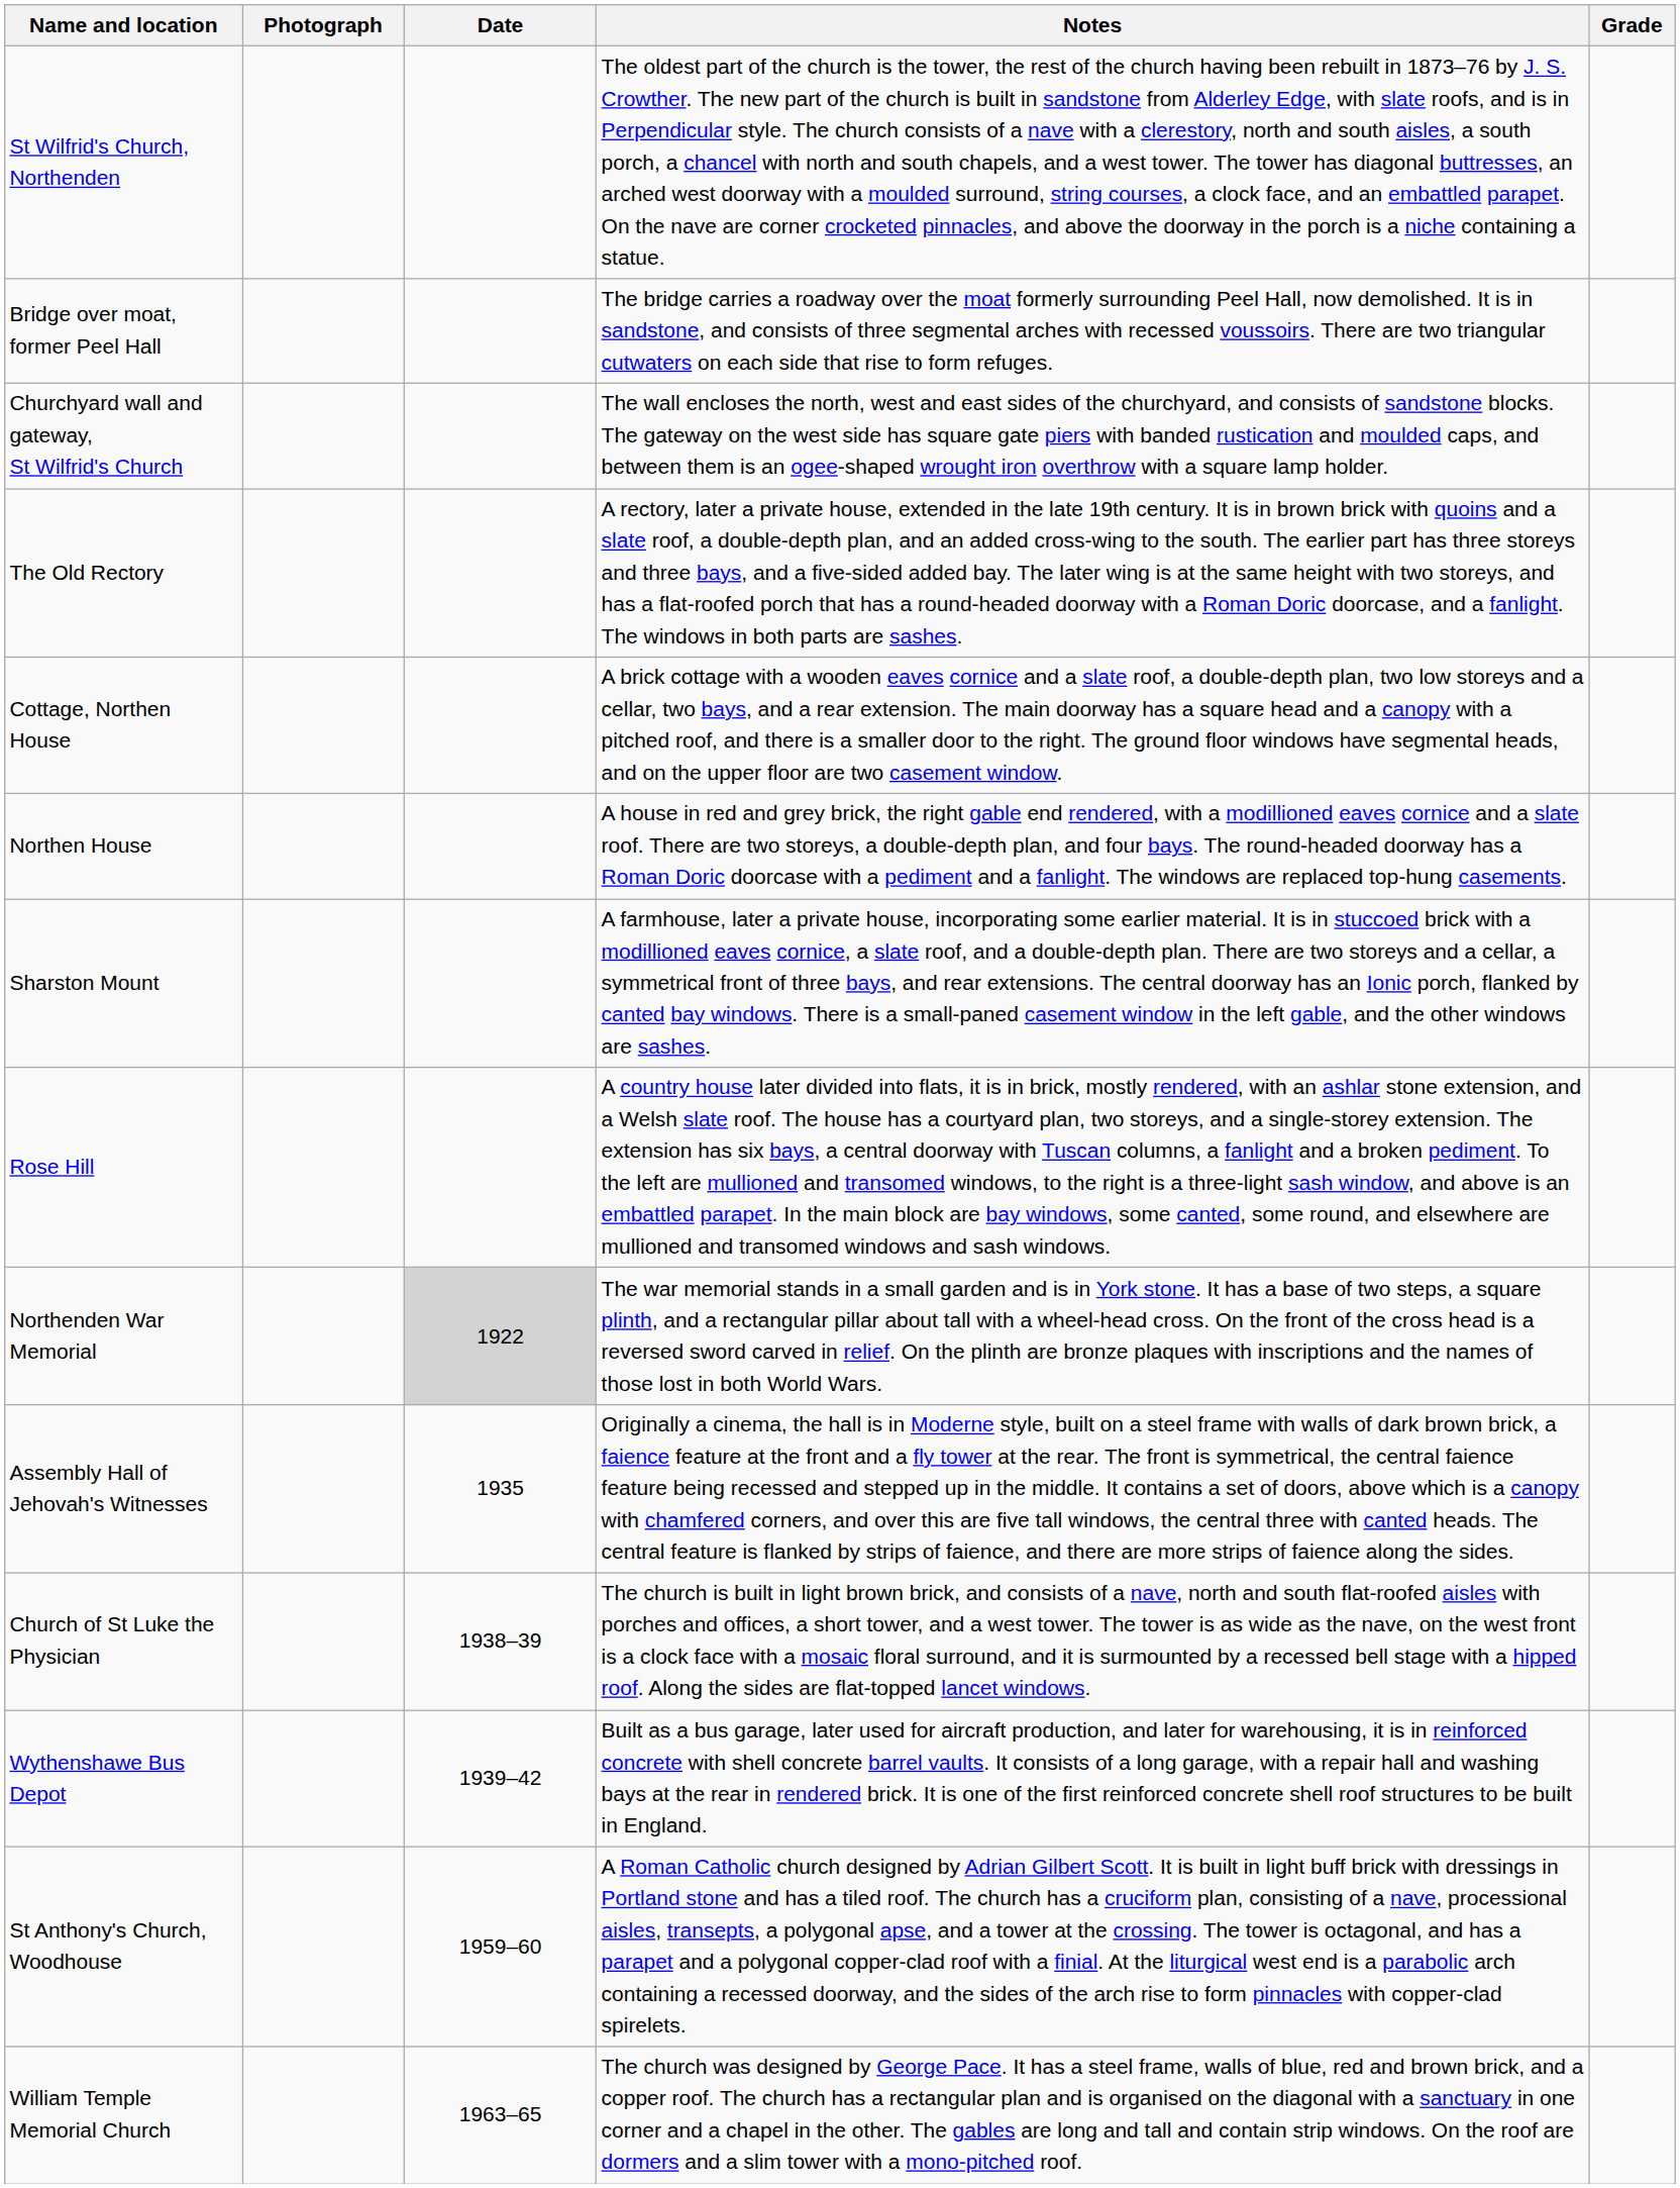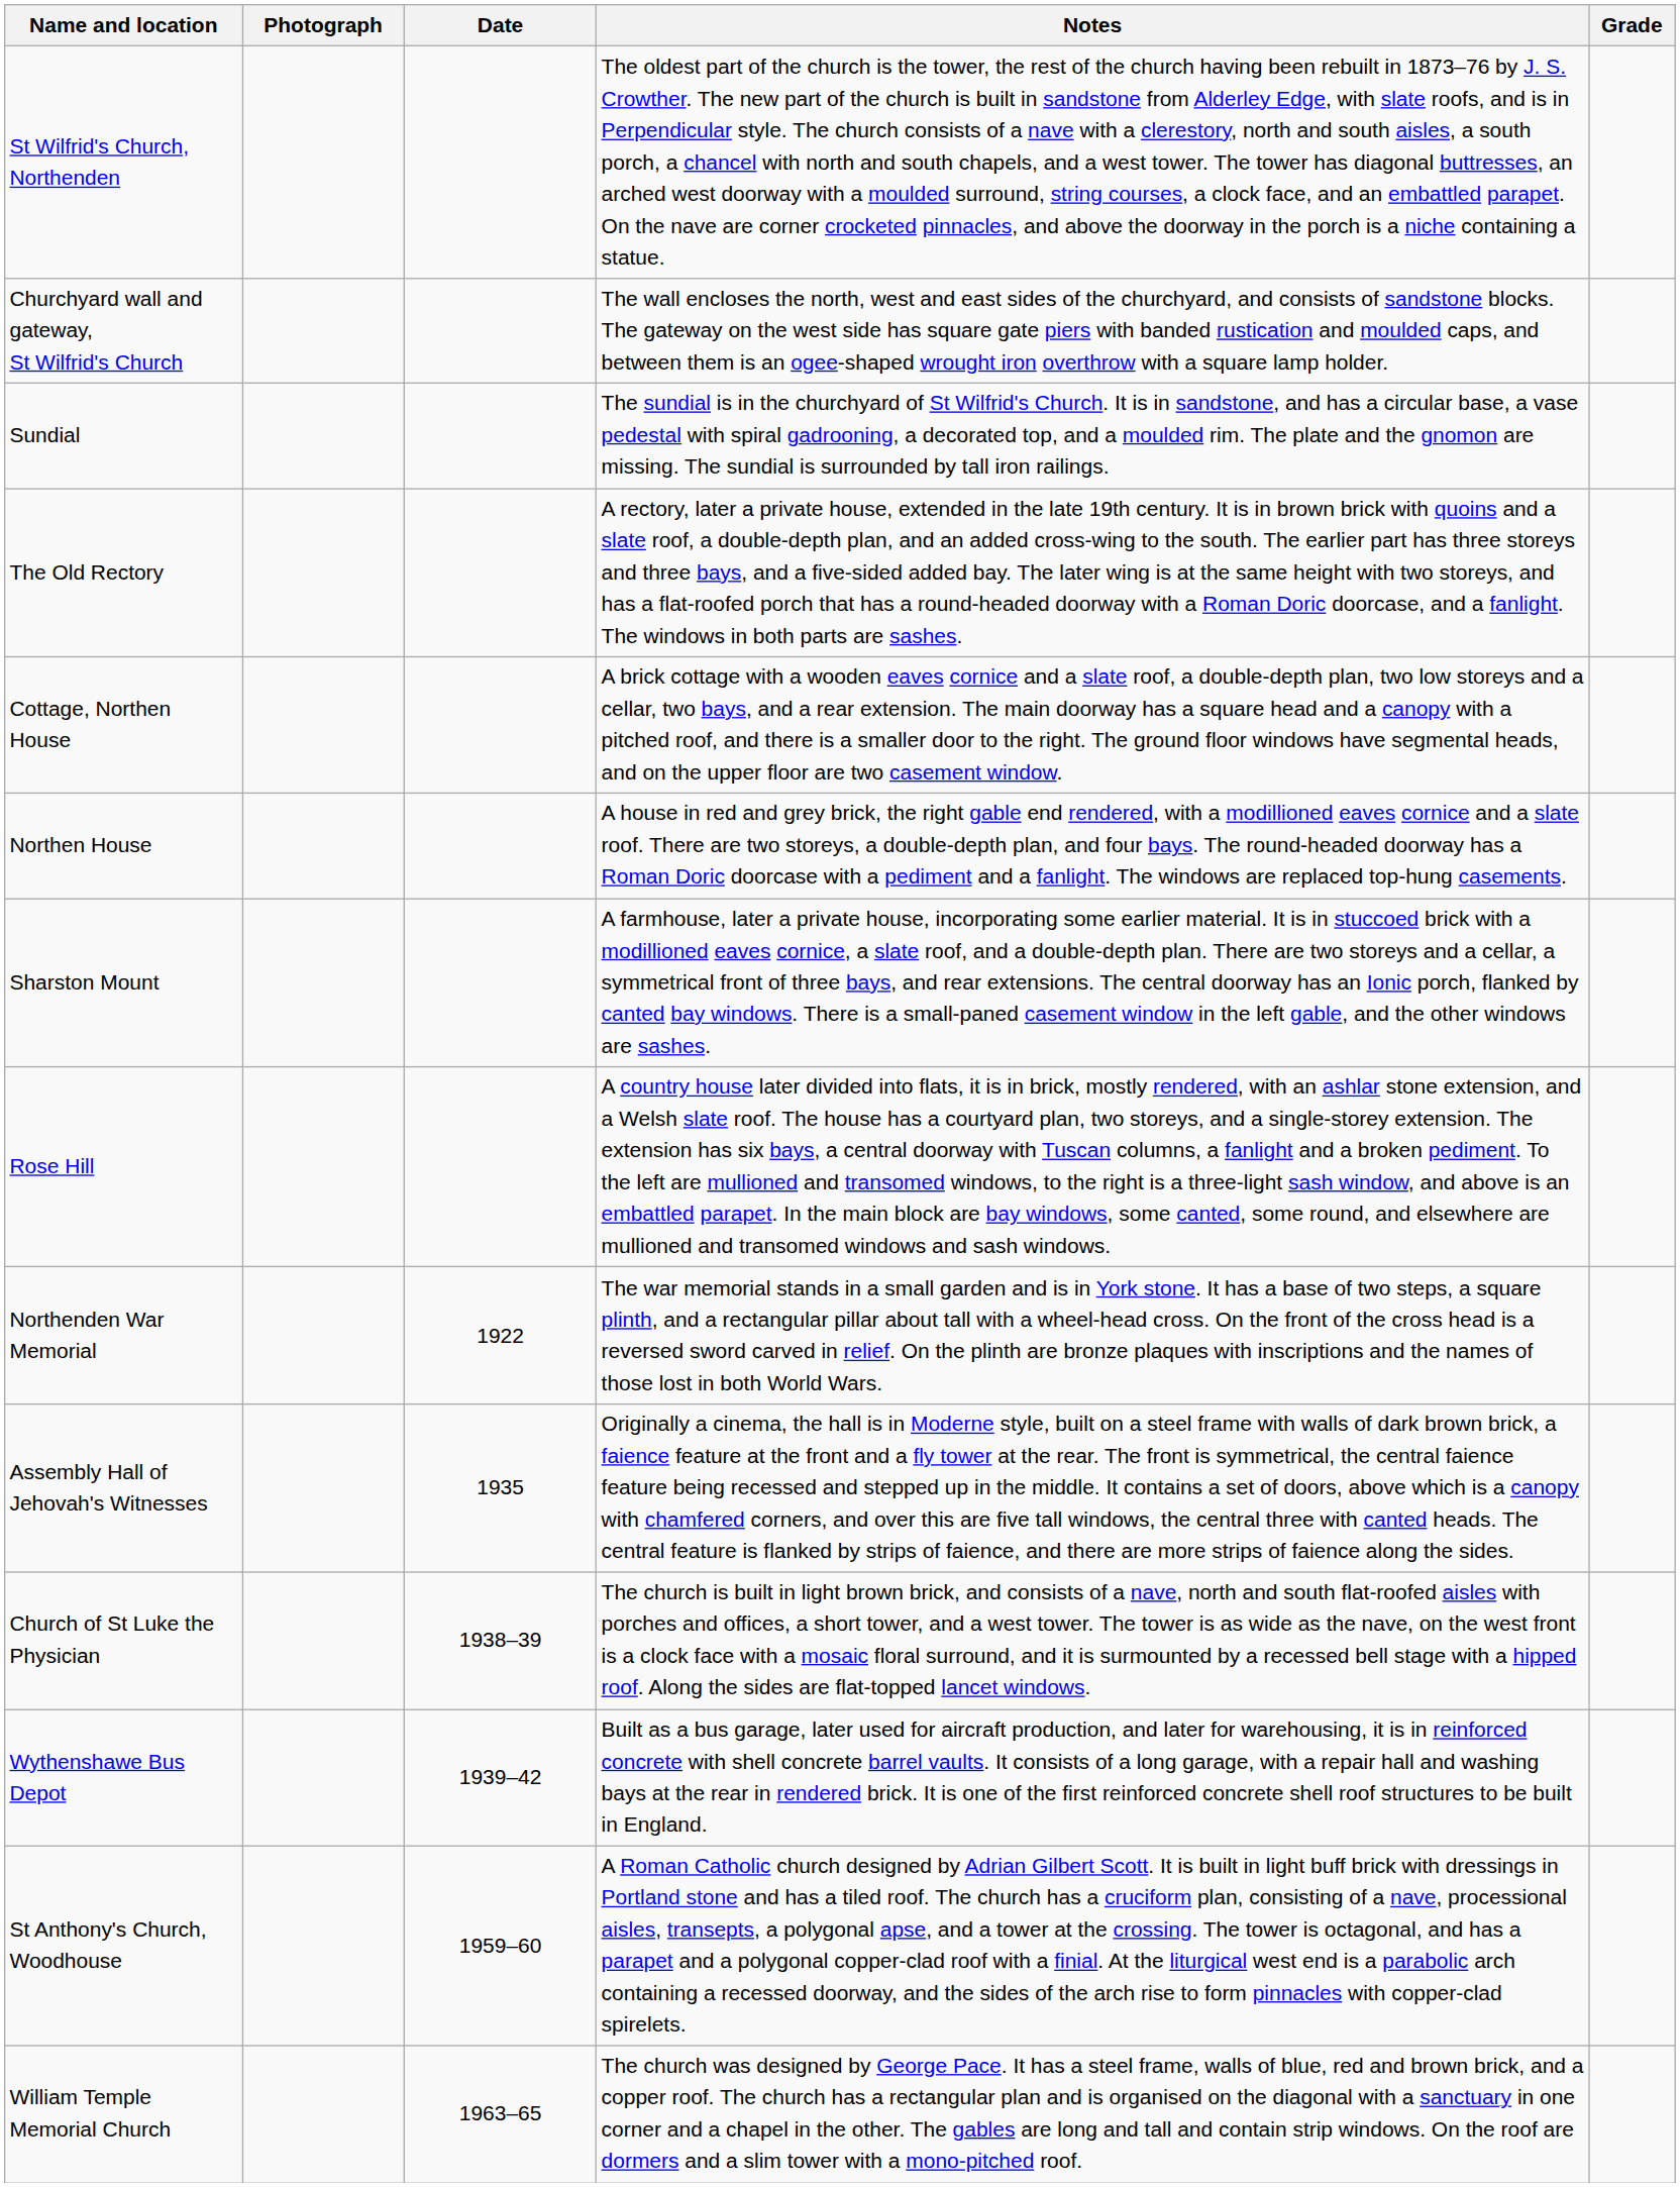 <table class="wikitable sortable plainrowheaders" style="width:100%; border:0; text-align:left; line-height:150%;">
 <tr>
 <th scope="col" style="width:150px">Name and location</th>
 <th scope="col" style="width:100px" class="unsortable">Photograph</th>
 <th scope="col" style="width:120px">Date</th>
 <th scope="col" style="width:650px" class="unsortable">Notes</th>
 <th scope="col" style="width:50px">Grade</th>
 </tr>
 <tr>
 <td><a href='#'>St Wilfrid's Church, Northenden</a><br><small></small></td>
 <td></td>
 <td align="center"></td>
 <td>The oldest part of the church is the tower, the rest of the church having been rebuilt in 1873–76 by <a href='#'>J. S. Crowther</a>. The new part of the church is built in <a href='#'>sandstone</a> from <a href='#'>Alderley Edge</a>, with <a href='#'>slate</a> roofs, and is in <a href='#'>Perpendicular</a> style. The church consists of a <a href='#'>nave</a> with a <a href='#'>clerestory</a>, north and south <a href='#'>aisles</a>, a south porch, a <a href='#'>chancel</a> with north and south chapels, and a west tower. The tower has diagonal <a href='#'>buttresses</a>, an arched west doorway with a <a href='#'>moulded</a> surround, <a href='#'>string courses</a>, a clock face, and an <a href='#'>embattled</a> <a href='#'>parapet</a>. On the nave are corner <a href='#'>crocketed</a> <a href='#'>pinnacles</a>, and above the doorway in the porch is a <a href='#'>niche</a> containing a statue.</td>
 <td align="center" ></td>
 </tr>
 <tr>
-<td>Bridge over moat, former Peel Hall<br><small></small></td>
-<td></td>
-<td align="center"></td>
-<td>The bridge carries a roadway over the <a href='#'>moat</a> formerly surrounding Peel Hall, now demolished. It is in <a href='#'>sandstone</a>, and consists of three segmental arches with recessed <a href='#'>voussoirs</a>. There are two triangular <a href='#'>cutwaters</a> on each side that rise to form refuges.</td>
-<td align="center" ></td>
-</tr>
-<tr>
 <td>Churchyard wall and gateway,<br><a href='#'>St Wilfrid's Church</a><br><small></small></td>
 <td></td>
 <td align="center"></td>
 <td>The wall encloses the north, west and east sides of the churchyard, and consists of <a href='#'>sandstone</a> blocks. The gateway on the west side has square gate <a href='#'>piers</a> with banded <a href='#'>rustication</a> and <a href='#'>moulded</a> caps, and between them is an <a href='#'>ogee</a>-shaped <a href='#'>wrought iron</a> <a href='#'>overthrow</a> with a square lamp holder.</td>
+<td align="center" ></td>
+</tr>
+<tr>
+<td>Sundial<br><small></small></td>
+<td></td>
+<td align="center"></td>
+<td>The <a href='#'>sundial</a> is in the churchyard of <a href='#'>St Wilfrid's Church</a>. It is in <a href='#'>sandstone</a>, and has a circular base, a vase <a href='#'>pedestal</a> with spiral <a href='#'>gadrooning</a>, a decorated top, and a <a href='#'>moulded</a> rim. The plate and the <a href='#'>gnomon</a> are missing. The sundial is surrounded by tall iron railings.</td>
 <td align="center" ></td>
 </tr>
 <tr>
 <td>The Old Rectory<br><small></small></td>
 <td></td>
 <td align="center"></td>
 <td>A rectory, later a private house, extended in the late 19th century. It is in brown brick with <a href='#'>quoins</a> and a <a href='#'>slate</a> roof, a double-depth plan, and an added cross-wing to the south. The earlier part has three storeys and three <a href='#'>bays</a>, and a five-sided added bay. The later wing is at the same height with two storeys, and has a flat-roofed porch that has a round-headed doorway with a <a href='#'>Roman Doric</a> doorcase, and a <a href='#'>fanlight</a>. The windows in both parts are <a href='#'>sashes</a>.</td>
 <td align="center" ></td>
 </tr>
 <tr>
 <td>Cottage, Northen House<br><small></small></td>
 <td></td>
 <td align="center"></td>
 <td>A brick cottage with a wooden <a href='#'>eaves</a> <a href='#'>cornice</a> and a <a href='#'>slate</a> roof, a double-depth plan, two low storeys and a cellar, two <a href='#'>bays</a>, and a rear extension. The main doorway has a square head and a <a href='#'>canopy</a> with a pitched roof, and there is a smaller door to the right. The ground floor windows have segmental heads, and on the upper floor are two <a href='#'>casement window</a>.</td>
 <td align="center" ></td>
 </tr>
 <tr>
 <td>Northen House<br><small></small></td>
 <td></td>
 <td align="center"></td>
 <td>A house in red and grey brick, the right <a href='#'>gable</a> end <a href='#'>rendered</a>, with a <a href='#'>modillioned</a> <a href='#'>eaves</a> <a href='#'>cornice</a> and a <a href='#'>slate</a> roof. There are two storeys, a double-depth plan, and four <a href='#'>bays</a>. The round-headed doorway has a <a href='#'>Roman Doric</a> doorcase with a <a href='#'>pediment</a> and a <a href='#'>fanlight</a>. The windows are replaced top-hung <a href='#'>casements</a>.</td>
 <td align="center" ></td>
 </tr>
 <tr>
 <td>Sharston Mount<br><small></small></td>
 <td></td>
 <td align="center"></td>
 <td>A farmhouse, later a private house, incorporating some earlier material. It is in <a href='#'>stuccoed</a> brick with a <a href='#'>modillioned</a> <a href='#'>eaves</a> <a href='#'>cornice</a>, a <a href='#'>slate</a> roof, and a double-depth plan. There are two storeys and a cellar, a symmetrical front of three <a href='#'>bays</a>, and rear extensions. The central doorway has an <a href='#'>Ionic</a> porch, flanked by <a href='#'>canted</a> <a href='#'>bay windows</a>. There is a small-paned <a href='#'>casement window</a> in the left <a href='#'>gable</a>, and the other windows are <a href='#'>sashes</a>.</td>
 <td align="center" ></td>
 </tr>
 <tr>
 <td><a href='#'>Rose Hill</a><br><small></small></td>
 <td></td>
 <td align="center"></td>
 <td>A <a href='#'>country house</a> later divided into flats, it is in brick, mostly <a href='#'>rendered</a>, with an <a href='#'>ashlar</a> stone extension, and a Welsh <a href='#'>slate</a> roof. The house has a courtyard plan, two storeys, and a single-storey extension. The extension has six <a href='#'>bays</a>, a central doorway with <a href='#'>Tuscan</a> columns, a <a href='#'>fanlight</a> and a broken <a href='#'>pediment</a>. To the left are <a href='#'>mullioned</a> and <a href='#'>transomed</a> windows, to the right is a three-light <a href='#'>sash window</a>, and above is an <a href='#'>embattled</a> <a href='#'>parapet</a>. In the main block are <a href='#'>bay windows</a>, some <a href='#'>canted</a>, some round, and elsewhere are mullioned and transomed windows and sash windows.</td>
 <td align="center" ></td>
 </tr>
 <tr>
 <td>Northenden War Memorial<br><small></small></td>
 <td></td>
-<td align="center" style="background: lightgrey;">1922</td>
+<td align="center">1922</td>
 <td>The war memorial stands in a small garden and is in <a href='#'>York stone</a>. It has a base of two steps, a square <a href='#'>plinth</a>, and a rectangular pillar about  tall with a wheel-head cross. On the front of the cross head is a reversed sword carved in <a href='#'>relief</a>. On the plinth are bronze plaques with inscriptions and the names of those lost in both World Wars.</td>
 <td align="center" ></td>
 </tr>
 <tr>
 <td>Assembly Hall of Jehovah's Witnesses<br><small></small></td>
 <td></td>
 <td align="center">1935</td>
 <td>Originally a cinema, the hall is in <a href='#'>Moderne</a> style, built on a steel frame with walls of dark brown brick, a <a href='#'>faience</a> feature at the front and a <a href='#'>fly tower</a> at the rear. The front is symmetrical, the central faience feature being recessed and stepped up in the middle. It contains a set of doors, above which is a <a href='#'>canopy</a> with <a href='#'>chamfered</a> corners, and over this are five tall windows, the central three with <a href='#'>canted</a> heads. The central feature is flanked by strips of faience, and there are more strips of faience along the sides.</td>
 <td align="center" ></td>
 </tr>
 <tr>
 <td>Church of St Luke the Physician<br><small></small></td>
 <td></td>
 <td align="center">1938–39</td>
 <td>The church is built in light brown brick, and consists of a <a href='#'>nave</a>, north and south flat-roofed <a href='#'>aisles</a> with porches and offices, a short tower, and a west tower. The tower is as wide as the nave, on the west front is a clock face with a <a href='#'>mosaic</a> floral surround, and it is surmounted by a recessed bell stage with a <a href='#'>hipped roof</a>. Along the sides are flat-topped <a href='#'>lancet windows</a>.</td>
 <td align="center" ></td>
 </tr>
 <tr>
 <td><a href='#'>Wythenshawe Bus Depot</a><br><small></small></td>
 <td></td>
 <td align="center">1939–42</td>
 <td>Built as a bus garage, later used for aircraft production, and later for warehousing, it is in <a href='#'>reinforced concrete</a> with shell concrete <a href='#'>barrel vaults</a>. It consists of a long garage, with a repair hall and washing bays at the rear in <a href='#'>rendered</a> brick. It is one of the first reinforced concrete shell roof structures to be built in England.</td>
 <td align="center" ></td>
 </tr>
 <tr>
 <td>St Anthony's Church, Woodhouse<br><small></small></td>
 <td></td>
 <td align="center">1959–60</td>
 <td>A <a href='#'>Roman Catholic</a> church designed by <a href='#'>Adrian Gilbert Scott</a>. It is built in light buff brick with dressings in <a href='#'>Portland stone</a> and has a tiled roof. The church has a <a href='#'>cruciform</a> plan, consisting of a <a href='#'>nave</a>, processional <a href='#'>aisles</a>, <a href='#'>transepts</a>, a polygonal <a href='#'>apse</a>, and a tower at the <a href='#'>crossing</a>. The tower is octagonal, and has a <a href='#'>parapet</a> and a polygonal copper-clad roof with a <a href='#'>finial</a>. At the <a href='#'>liturgical</a> west end is a <a href='#'>parabolic</a> arch containing a recessed doorway, and the sides of the arch rise to form <a href='#'>pinnacles</a> with copper-clad spirelets.</td>
 <td align="center" ></td>
 </tr>
 <tr>
 <td>William Temple Memorial Church<br><small></small></td>
 <td></td>
 <td align="center">1963–65</td>
 <td>The church was designed by <a href='#'>George Pace</a>. It has a steel frame, walls of blue, red and brown brick, and a copper roof. The church has a rectangular plan and is organised on the diagonal with a <a href='#'>sanctuary</a> in one corner and a chapel in the other. The <a href='#'>gables</a> are long and tall and contain strip windows. On the roof are <a href='#'>dormers</a> and a slim tower with a <a href='#'>mono-pitched</a> roof.</td>
 <td align="center" ></td>
 </tr>
 <tr>
 </tr>
 </table>
